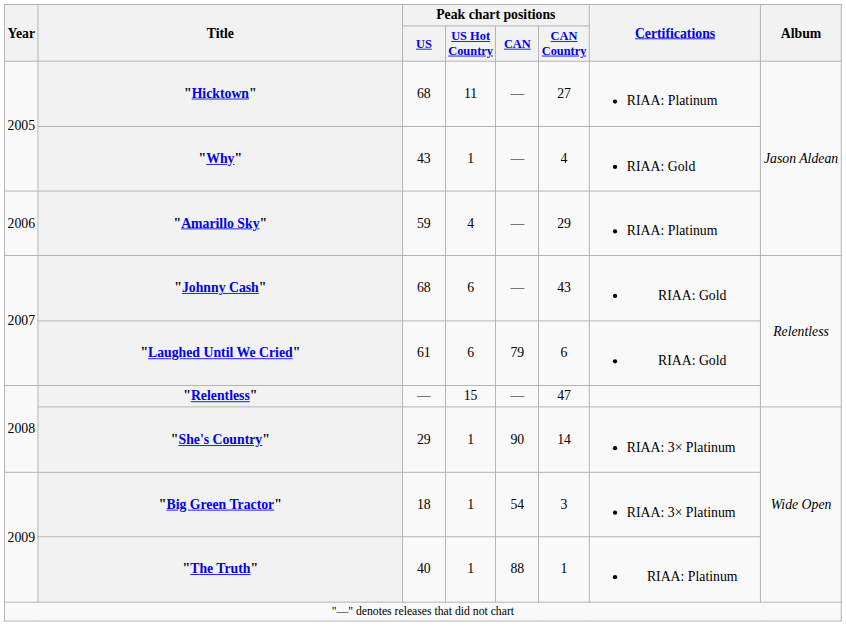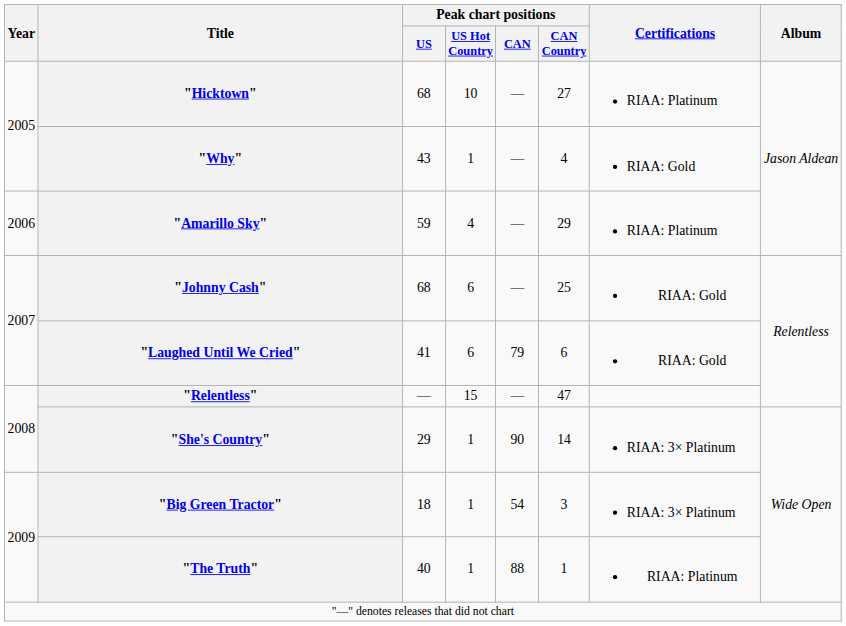 <table class="wikitable plainrowheaders" style="text-align:center;">
 <tr>
 <th scope="col" rowspan="2">Year</th>
 <th scope="col" rowspan="2" style="width:26em;">Title</th>
 <th scope="col" colspan="4">Peak chart positions</th>
 <th scope="col" rowspan="2" style="width:12em;"><a href='#'>Certifications</a></th>
 <th scope="col" rowspan="2">Album</th>
 </tr>
 <tr>
 <th scope="col" style="width:3em;font-size:90%;"><a href='#'>US</a><br></th>
 <th scope="col" style="width:3em;font-size:90%;"><a href='#'>US Hot Country</a><br></th>
 <th scope="col" style="width:3em;font-size:90%;"><a href='#'>CAN</a><br></th>
 <th scope="col" style="width:3em;font-size:90%;"><a href='#'>CAN Country</a><br></th>
 </tr>
 <tr>
 <td rowspan="2">2005</td>
 <th scope="row">"<a href='#'>Hicktown</a>"</th>
 <td>68</td>
-<td>11</td>
+<td>10</td>
 <td>—</td>
 <td>27</td>
 <td style="text-align:left;"><br><ul><li>RIAA: Platinum</li></ul></td>
 <td rowspan="3"><em>Jason Aldean</em></td>
 </tr>
 <tr>
 <th scope="row">"<a href='#'>Why</a>"</th>
 <td>43</td>
 <td>1</td>
 <td>—</td>
 <td>4</td>
 <td style="text-align:left;"><br><ul><li>RIAA: Gold</li></ul></td>
 </tr>
 <tr>
 <td>2006</td>
 <th scope="row">"<a href='#'>Amarillo Sky</a>"</th>
 <td>59</td>
 <td>4</td>
 <td>—</td>
 <td>29</td>
 <td style="text-align:left;"><br><ul><li>RIAA: Platinum</li></ul></td>
 </tr>
 <tr>
 <td rowspan="2">2007</td>
 <th scope="row">"<a href='#'>Johnny Cash</a>"</th>
 <td>68</td>
 <td>6</td>
 <td>—</td>
-<td>43</td>
+<td>25</td>
 <td><br><ul><li>RIAA: Gold</li></ul></td>
 <td rowspan="3"><em>Relentless</em></td>
 </tr>
 <tr>
 <th scope="row">"<a href='#'>Laughed Until We Cried</a>"</th>
-<td>61</td>
+<td>41</td>
 <td>6</td>
 <td>79</td>
 <td>6</td>
 <td><br><ul><li>RIAA: Gold</li></ul></td>
 </tr>
 <tr>
 <td rowspan="2">2008</td>
 <th scope="row">"<a href='#'>Relentless</a>"</th>
 <td>—</td>
 <td>15</td>
 <td>—</td>
 <td>47</td>
 <td></td>
 </tr>
 <tr>
 <th scope="row">"<a href='#'>She's Country</a>"</th>
 <td>29</td>
 <td>1</td>
 <td>90</td>
 <td>14</td>
 <td style="text-align:left;"><br><ul><li>RIAA: 3× Platinum</li></ul></td>
 <td rowspan="3"><em>Wide Open</em></td>
 </tr>
 <tr>
 <td rowspan="2">2009</td>
 <th scope="row">"<a href='#'>Big Green Tractor</a>"</th>
 <td>18</td>
 <td>1</td>
 <td>54</td>
 <td>3</td>
 <td style="text-align:left;"><br><ul><li>RIAA: 3× Platinum</li></ul></td>
 </tr>
 <tr>
 <th scope="row">"<a href='#'>The Truth</a>"</th>
 <td>40</td>
 <td>1</td>
 <td>88</td>
 <td>1</td>
 <td><br><ul><li>RIAA: Platinum</li></ul></td>
 </tr>
 <tr>
 <td colspan="10" style="font-size:85%">"—" denotes releases that did not chart</td>
 </tr>
 </table>
